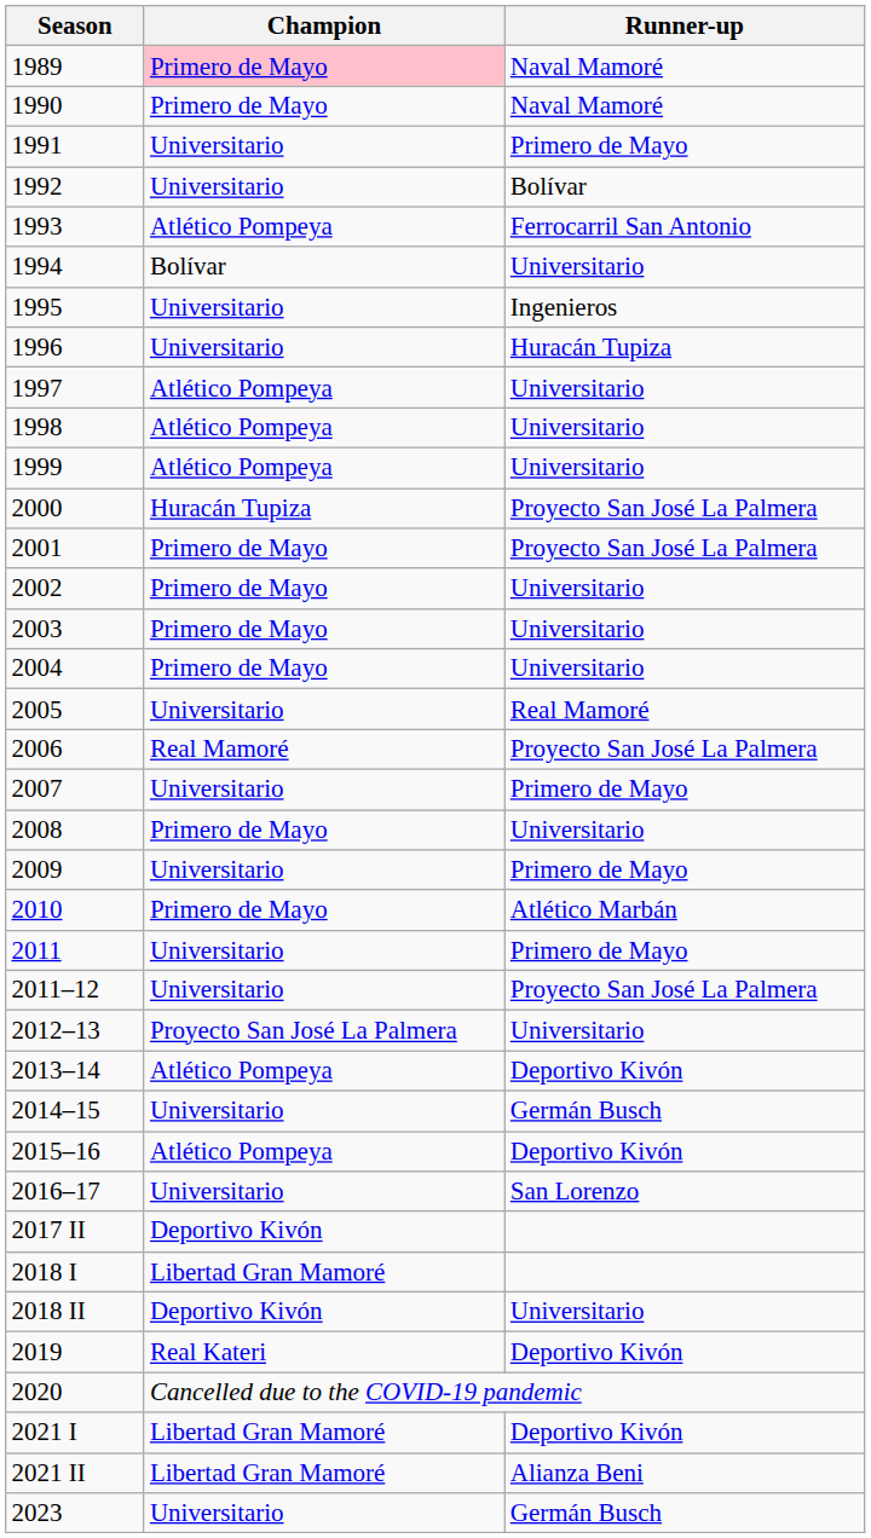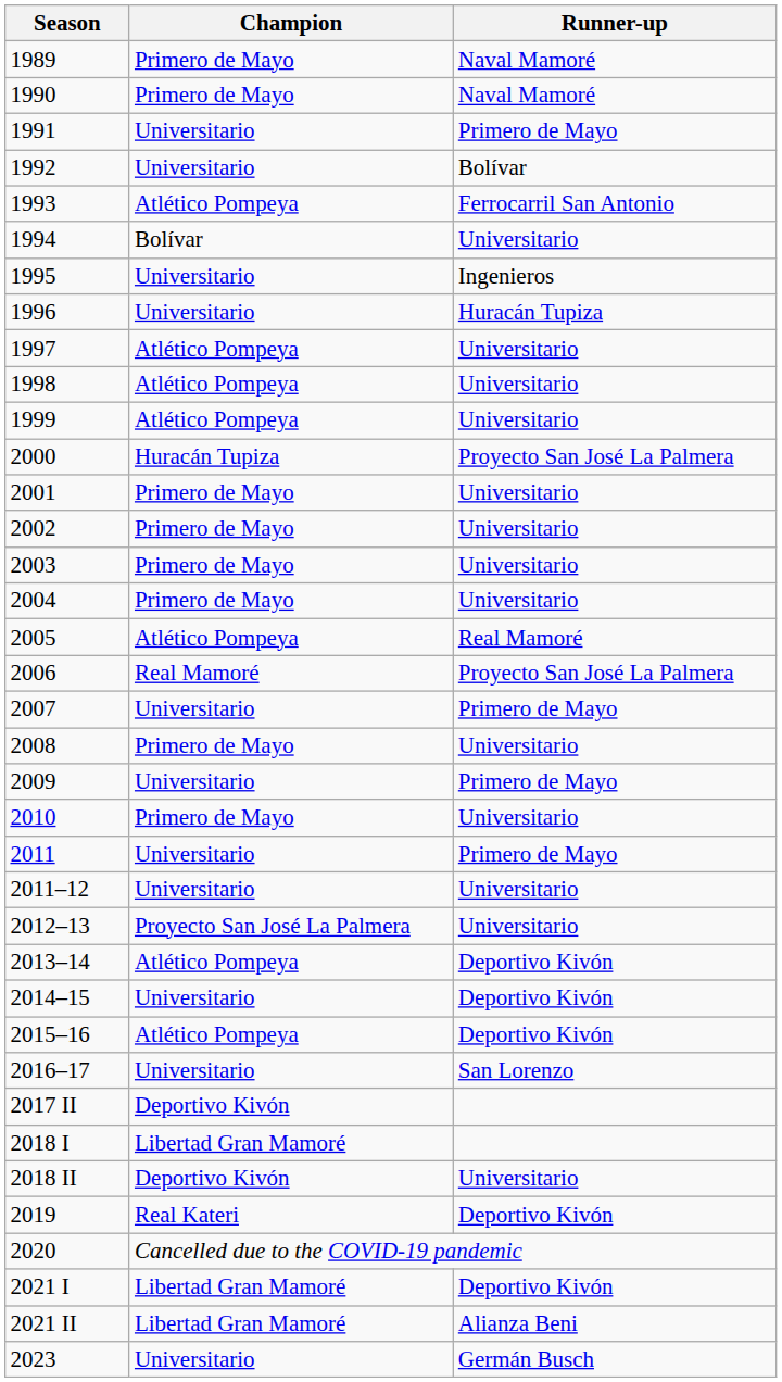 <table class="wikitable sortable">
 <tr>
 <th width=80px>Season</th>
 <th width=220px>Champion</th>
 <th width=220px>Runner-up</th>
 </tr>
 <tr>
 <td>1989</td>
-<td style="background: pink;"><a href='#'>Primero de Mayo</a></td>
+<td><a href='#'>Primero de Mayo</a></td>
 <td><a href='#'>Naval Mamoré</a></td>
 </tr>
 <tr>
 <td>1990</td>
 <td><a href='#'>Primero de Mayo</a></td>
 <td><a href='#'>Naval Mamoré</a></td>
 </tr>
 <tr>
 <td>1991</td>
 <td><a href='#'>Universitario</a></td>
 <td><a href='#'>Primero de Mayo</a></td>
 </tr>
 <tr>
 <td>1992</td>
 <td><a href='#'>Universitario</a></td>
 <td>Bolívar</td>
 </tr>
 <tr>
 <td>1993</td>
 <td><a href='#'>Atlético Pompeya</a></td>
 <td><a href='#'>Ferrocarril San Antonio</a></td>
 </tr>
 <tr>
 <td>1994</td>
 <td>Bolívar</td>
 <td><a href='#'>Universitario</a></td>
 </tr>
 <tr>
 <td>1995</td>
 <td><a href='#'>Universitario</a></td>
 <td>Ingenieros</td>
 </tr>
 <tr>
 <td>1996</td>
 <td><a href='#'>Universitario</a></td>
 <td><a href='#'>Huracán Tupiza</a></td>
 </tr>
 <tr>
 <td>1997</td>
 <td><a href='#'>Atlético Pompeya</a></td>
 <td><a href='#'>Universitario</a></td>
 </tr>
 <tr>
 <td>1998</td>
 <td><a href='#'>Atlético Pompeya</a></td>
 <td><a href='#'>Universitario</a></td>
 </tr>
 <tr>
 <td>1999</td>
 <td><a href='#'>Atlético Pompeya</a></td>
 <td><a href='#'>Universitario</a></td>
 </tr>
 <tr>
 <td>2000</td>
 <td><a href='#'>Huracán Tupiza</a></td>
 <td><a href='#'>Proyecto San José La Palmera</a></td>
 </tr>
 <tr>
 <td>2001</td>
 <td><a href='#'>Primero de Mayo</a></td>
-<td><a href='#'>Proyecto San José La Palmera</a></td>
+<td><a href='#'>Universitario</a></td>
 </tr>
 <tr>
 <td>2002</td>
 <td><a href='#'>Primero de Mayo</a></td>
 <td><a href='#'>Universitario</a></td>
 </tr>
 <tr>
 <td>2003</td>
 <td><a href='#'>Primero de Mayo</a></td>
 <td><a href='#'>Universitario</a></td>
 </tr>
 <tr>
 <td>2004</td>
 <td><a href='#'>Primero de Mayo</a></td>
 <td><a href='#'>Universitario</a></td>
 </tr>
 <tr>
 <td>2005</td>
-<td><a href='#'>Universitario</a></td>
+<td><a href='#'>Atlético Pompeya</a></td>
 <td><a href='#'>Real Mamoré</a></td>
 </tr>
 <tr>
 <td>2006</td>
 <td><a href='#'>Real Mamoré</a></td>
 <td><a href='#'>Proyecto San José La Palmera</a></td>
 </tr>
 <tr>
 <td>2007</td>
 <td><a href='#'>Universitario</a></td>
 <td><a href='#'>Primero de Mayo</a></td>
 </tr>
 <tr>
 <td>2008</td>
 <td><a href='#'>Primero de Mayo</a></td>
 <td><a href='#'>Universitario</a></td>
 </tr>
 <tr>
 <td>2009</td>
 <td><a href='#'>Universitario</a></td>
 <td><a href='#'>Primero de Mayo</a></td>
 </tr>
 <tr>
 <td><a href='#'>2010</a></td>
 <td><a href='#'>Primero de Mayo</a></td>
-<td><a href='#'>Atlético Marbán</a></td>
+<td><a href='#'>Universitario</a></td>
 </tr>
 <tr>
 <td><a href='#'>2011</a></td>
 <td><a href='#'>Universitario</a></td>
 <td><a href='#'>Primero de Mayo</a></td>
 </tr>
 <tr>
 <td>2011–12</td>
 <td><a href='#'>Universitario</a></td>
-<td><a href='#'>Proyecto San José La Palmera</a></td>
+<td><a href='#'>Universitario</a></td>
 </tr>
 <tr>
 <td>2012–13</td>
 <td><a href='#'>Proyecto San José La Palmera</a></td>
 <td><a href='#'>Universitario</a></td>
 </tr>
 <tr>
 <td>2013–14</td>
 <td><a href='#'>Atlético Pompeya</a></td>
 <td><a href='#'>Deportivo Kivón</a></td>
 </tr>
 <tr>
 <td>2014–15</td>
 <td><a href='#'>Universitario</a></td>
-<td><a href='#'>Germán Busch</a></td>
+<td><a href='#'>Deportivo Kivón</a></td>
 </tr>
 <tr>
 <td>2015–16</td>
 <td><a href='#'>Atlético Pompeya</a></td>
 <td><a href='#'>Deportivo Kivón</a></td>
 </tr>
 <tr>
 <td>2016–17</td>
 <td><a href='#'>Universitario</a></td>
 <td><a href='#'>San Lorenzo</a></td>
 </tr>
 <tr>
 <td>2017 II</td>
 <td><a href='#'>Deportivo Kivón</a></td>
 <td></td>
 </tr>
 <tr>
 <td>2018 I</td>
 <td><a href='#'>Libertad Gran Mamoré</a></td>
 <td></td>
 </tr>
 <tr>
 <td>2018 II</td>
 <td><a href='#'>Deportivo Kivón</a></td>
 <td><a href='#'>Universitario</a></td>
 </tr>
 <tr>
 <td>2019</td>
 <td><a href='#'>Real Kateri</a></td>
 <td><a href='#'>Deportivo Kivón</a></td>
 </tr>
 <tr>
 <td>2020</td>
 <td colspan="2"><em>Cancelled due to the <a href='#'>COVID-19 pandemic</a></em></td>
 </tr>
 <tr>
 <td>2021 I</td>
 <td><a href='#'>Libertad Gran Mamoré</a></td>
 <td><a href='#'>Deportivo Kivón</a></td>
 </tr>
 <tr>
 <td>2021 II</td>
 <td><a href='#'>Libertad Gran Mamoré</a></td>
 <td><a href='#'>Alianza Beni</a></td>
 </tr>
 <tr>
 <td>2023</td>
 <td><a href='#'>Universitario</a></td>
 <td><a href='#'>Germán Busch</a></td>
 </tr>
 </table>
